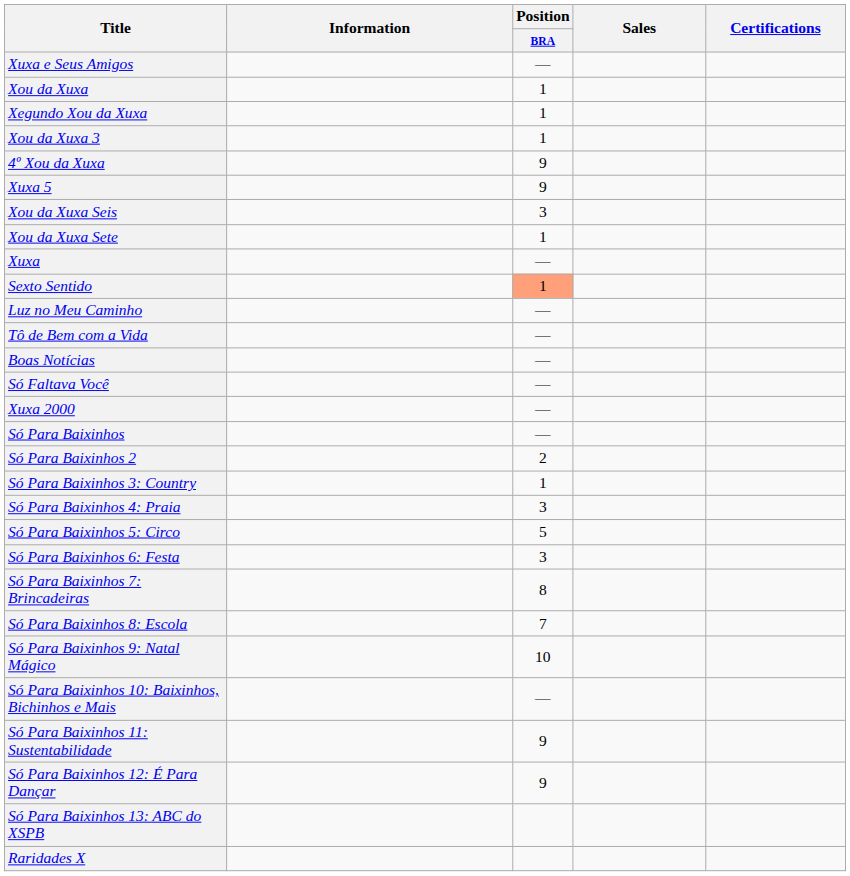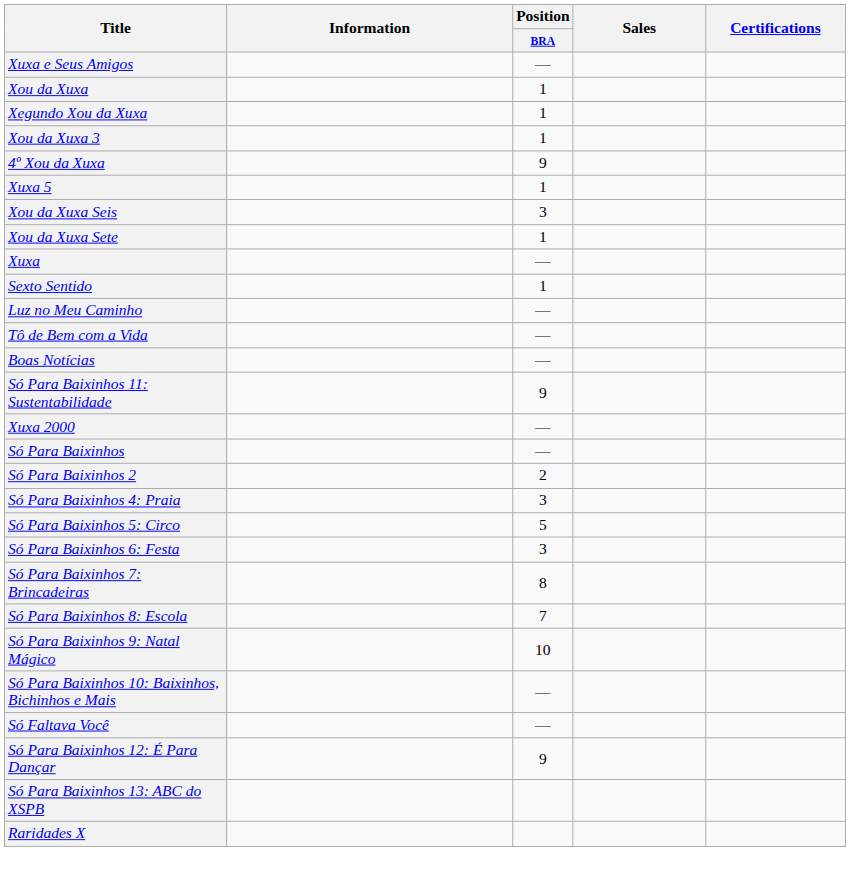 <table class="wikitable plainrowheaders">
 <tr>
 <th scope="col" rowspan="2" style="width:15em;">Title</th>
 <th scope="col" rowspan="2" style="width:20em;">Information</th>
 <th scope="col" colspan="1">Position</th>
 <th scope="col" rowspan="2" style="width:9em;">Sales</th>
 <th scope="col" rowspan="2" style="width:9em;"><a href='#'>Certifications</a></th>
 </tr>
 <tr>
 <th scope="col" style="width:3em;font-size:90%;"><small><a href='#'>BRA</a></small></th>
 </tr>
 <tr>
 <td scope="row" style="background-color: #f2f2f2;"><em><a href='#'>Xuxa e Seus Amigos</a></em></td>
 <td></td>
 <td align="center">—</td>
 <td align="left"></td>
 <td align="left"></td>
 </tr>
 <tr>
 <td scope="row" style="background-color: #f2f2f2;"><em><a href='#'>Xou da Xuxa</a></em></td>
 <td></td>
 <td align="center">1</td>
 <td align="left"></td>
 <td align="left"></td>
 </tr>
 <tr>
 <td scope="row" style="background-color: #f2f2f2;"><em><a href='#'>Xegundo Xou da Xuxa</a></em></td>
 <td></td>
 <td align="center">1</td>
 <td align="left"></td>
 <td align="left"></td>
 </tr>
 <tr>
 <td scope="row" style="background-color: #f2f2f2;"><em><a href='#'>Xou da Xuxa 3</a></em></td>
 <td></td>
 <td align="center">1</td>
 <td align="left"></td>
 <td align="left"></td>
 </tr>
 <tr>
 <td scope="row" style="background-color: #f2f2f2;"><em><a href='#'>4º Xou da Xuxa</a></em></td>
 <td></td>
 <td align="center">9</td>
 <td align="left"></td>
 <td align="left"></td>
 </tr>
 <tr>
 <td scope="row" style="background-color: #f2f2f2;"><em><a href='#'>Xuxa 5</a></em></td>
 <td></td>
-<td align="center">9</td>
+<td align="center">1</td>
 <td align="left"></td>
 <td align="left"></td>
 </tr>
 <tr>
 <td scope="row" style="background-color: #f2f2f2;"><em><a href='#'>Xou da Xuxa Seis</a></em></td>
 <td></td>
 <td align="center">3</td>
 <td align="left"></td>
 <td align="left"></td>
 </tr>
 <tr>
 <td scope="row" style="background-color: #f2f2f2;"><em><a href='#'>Xou da Xuxa Sete</a></em></td>
 <td></td>
 <td align="center">1</td>
 <td align="left"></td>
 <td align="left"></td>
 </tr>
 <tr>
 <td scope="row" style="background-color: #f2f2f2;"><em><a href='#'>Xuxa</a></em></td>
 <td></td>
 <td align="center">—</td>
 <td align="left"></td>
 <td align="left"></td>
 </tr>
 <tr>
 <td scope="row" style="background-color: #f2f2f2;"><em><a href='#'>Sexto Sentido</a></em></td>
 <td></td>
-<td align="center" style="background: lightsalmon;">1</td>
+<td align="center">1</td>
 <td align="left"></td>
 <td align="left"></td>
 </tr>
 <tr>
 <td scope="row" style="background-color: #f2f2f2;"><em><a href='#'>Luz no Meu Caminho</a></em></td>
 <td></td>
 <td align="center">—</td>
 <td align="left"></td>
 <td align="left"></td>
 </tr>
 <tr>
 <td scope="row" style="background-color: #f2f2f2;"><em><a href='#'>Tô de Bem com a Vida</a></em></td>
 <td></td>
 <td align="center">—</td>
 <td align="left"></td>
 <td align="left"></td>
 </tr>
 <tr>
 <td scope="row" style="background-color: #f2f2f2;"><em><a href='#'>Boas Notícias</a></em></td>
 <td></td>
 <td align="center">—</td>
 <td align="left"></td>
 <td align="left"></td>
 </tr>
 <tr>
-<td scope="row" style="background-color: #f2f2f2;"><em><a href='#'>Só Faltava Você</a></em></td>
+<td scope="row" style="background-color: #f2f2f2;"><em><a href='#'>Só Para Baixinhos 11: Sustentabilidade</a></em></td>
 <td></td>
-<td align="center">—</td>
+<td align="center">9</td>
 <td align="left"></td>
 <td align="left"></td>
 </tr>
 <tr>
 <td scope="row" style="background-color: #f2f2f2;"><em><a href='#'>Xuxa 2000</a></em></td>
 <td></td>
 <td align="center">—</td>
 <td align="left"></td>
 <td align="left"></td>
 </tr>
 <tr>
 <td scope="row" style="background-color: #f2f2f2;"><em><a href='#'>Só Para Baixinhos</a></em></td>
 <td></td>
 <td align="center">—</td>
 <td align="left"></td>
 <td align="left"></td>
 </tr>
 <tr>
 <td scope="row" style="background-color: #f2f2f2;"><em><a href='#'>Só Para Baixinhos 2</a></em></td>
 <td></td>
 <td align="center">2</td>
-<td align="left"></td>
-<td align="left"></td>
-</tr>
-<tr>
-<td scope="row" style="background-color: #f2f2f2;"><em><a href='#'>Só Para Baixinhos 3: Country</a></em></td>
-<td></td>
-<td align="center">1</td>
 <td align="left"></td>
 <td align="left"></td>
 </tr>
 <tr>
 <td scope="row" style="background-color: #f2f2f2;"><em><a href='#'>Só Para Baixinhos 4: Praia</a></em></td>
 <td></td>
 <td align="center">3</td>
 <td align="left"></td>
 <td align="left"></td>
 </tr>
 <tr>
 <td scope="row" style="background-color: #f2f2f2;"><em><a href='#'>Só Para Baixinhos 5: Circo</a></em></td>
 <td></td>
 <td align="center">5</td>
 <td align="left"></td>
 <td align="left"></td>
 </tr>
 <tr>
 <td scope="row" style="background-color: #f2f2f2;"><em><a href='#'>Só Para Baixinhos 6: Festa</a></em></td>
 <td></td>
 <td align="center">3</td>
 <td align="left"></td>
 <td align="left"></td>
 </tr>
 <tr>
 <td scope="row" style="background-color: #f2f2f2;"><em><a href='#'>Só Para Baixinhos 7: Brincadeiras</a></em></td>
 <td></td>
 <td align="center">8</td>
 <td align="left"></td>
 <td align="left"></td>
 </tr>
 <tr>
 <td scope="row" style="background-color: #f2f2f2;"><em><a href='#'>Só Para Baixinhos 8: Escola</a></em></td>
 <td></td>
 <td align="center">7</td>
 <td align="left"></td>
 <td align="left"></td>
 </tr>
 <tr>
 <td scope="row" style="background-color: #f2f2f2;"><em><a href='#'>Só Para Baixinhos 9: Natal Mágico</a></em></td>
 <td></td>
 <td align="center">10</td>
 <td align="left"></td>
 <td align="left"></td>
 </tr>
 <tr>
 <td scope="row" style="background-color: #f2f2f2;"><em><a href='#'>Só Para Baixinhos 10: Baixinhos, Bichinhos e Mais</a></em></td>
 <td></td>
 <td align="center">—</td>
 <td align="left"></td>
 <td align="left"></td>
 </tr>
 <tr>
-<td scope="row" style="background-color: #f2f2f2;"><em><a href='#'>Só Para Baixinhos 11: Sustentabilidade</a></em></td>
+<td scope="row" style="background-color: #f2f2f2;"><em><a href='#'>Só Faltava Você</a></em></td>
 <td></td>
-<td align="center">9</td>
+<td align="center">—</td>
 <td align="left"></td>
 <td align="left"></td>
 </tr>
 <tr>
 <td scope="row" style="background-color: #f2f2f2;"><em><a href='#'>Só Para Baixinhos 12: É Para Dançar</a></em></td>
 <td></td>
 <td align="center">9</td>
 <td align="left"></td>
 <td align="left"></td>
 </tr>
 <tr>
 <td scope="row" style="background-color: #f2f2f2;"><em><a href='#'>Só Para Baixinhos 13: ABC do XSPB</a></em></td>
 <td></td>
 <td align="center"></td>
 <td align="left"></td>
 <td align="left"></td>
 </tr>
 <tr>
 <td scope="row" style="background-color: #f2f2f2;"><em><a href='#'>Raridades X</a></em></td>
 <td></td>
 <td align="center"></td>
 <td align="left"></td>
 <td align="left"></td>
 </tr>
 </table>
